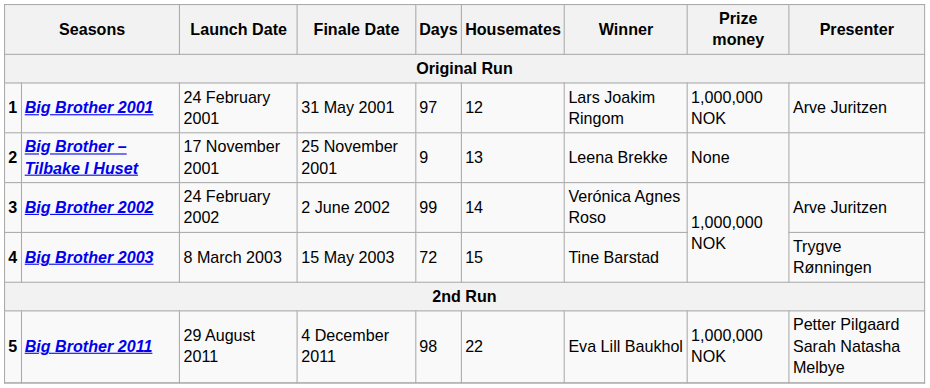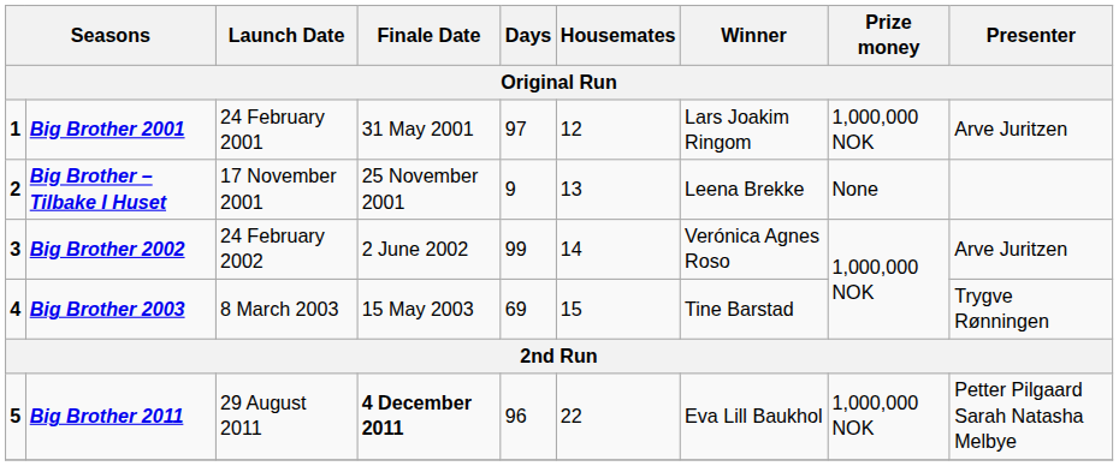 <table class="wikitable" style="font-size:95%; line-height:20px;">
 <tr>
 <th colspan="2">Seasons</th>
 <th>Launch Date</th>
 <th>Finale Date</th>
 <th>Days</th>
 <th>Housemates</th>
 <th>Winner</th>
 <th>Prize money</th>
 <th>Presenter</th>
 </tr>
 <tr>
 <th colspan="9"><strong>Original Run</strong></th>
 </tr>
 <tr>
 <td><strong>1</strong></td>
 <td><strong><a href='#'><em>Big Brother 2001</em></a></strong></td>
 <td>24 February 2001</td>
 <td>31 May 2001</td>
 <td>97</td>
 <td>12</td>
 <td>Lars Joakim Ringom</td>
 <td>1,000,000 NOK</td>
 <td>Arve Juritzen</td>
 </tr>
 <tr>
 <td><strong>2</strong></td>
 <td><strong><a href='#'><em>Big Brother – Tilbake I Huset</em></a></strong></td>
 <td>17 November 2001</td>
 <td>25 November 2001</td>
 <td>9</td>
 <td>13</td>
 <td>Leena Brekke</td>
 <td>None</td>
 <td></td>
 </tr>
 <tr>
 <td><strong>3</strong></td>
 <td><strong><a href='#'><em>Big Brother 2002</em></a></strong></td>
 <td>24 February 2002</td>
 <td>2 June 2002</td>
 <td>99</td>
 <td>14</td>
 <td>Verónica Agnes Roso</td>
 <td rowspan="2">1,000,000 NOK</td>
 <td>Arve Juritzen</td>
 </tr>
 <tr>
 <td><strong>4</strong></td>
 <td><strong><a href='#'><em>Big Brother 2003</em></a></strong></td>
 <td>8 March 2003</td>
 <td>15 May 2003</td>
-<td>72</td>
+<td>69</td>
 <td>15</td>
 <td>Tine Barstad</td>
 <td>Trygve Rønningen</td>
 </tr>
 <tr>
 <th colspan="9"><strong>2nd Run</strong></th>
 </tr>
 <tr>
 <td><strong>5</strong></td>
 <td><strong><a href='#'><em>Big Brother 2011</em></a></strong></td>
 <td>29 August 2011</td>
-<td>4 December 2011</td>
-<td>98</td>
+<td><strong>4 December 2011</strong></td>
+<td>96</td>
 <td>22</td>
 <td>Eva Lill Baukhol</td>
 <td>1,000,000 NOK</td>
 <td>Petter Pilgaard<br>Sarah Natasha Melbye</td>
 </tr>
 <tr>
 </tr>
 </table>
